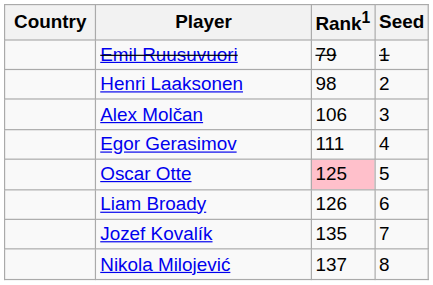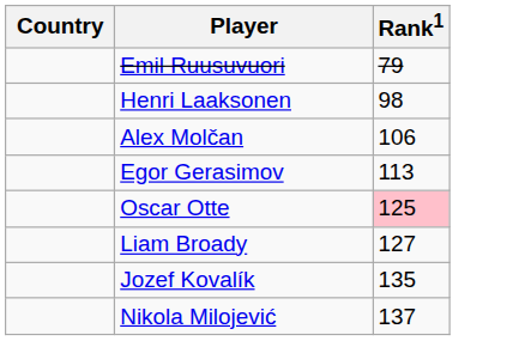 <table class="sortable wikitable">
 <tr>
 <th width="70">Country</th>
 <th width="175">Player</th>
 <th>Rank<sup>1</sup></th>
-<th>Seed</th>
 </tr>
 <tr>
 <td><s></s></td>
 <td><s><a href='#'>Emil Ruusuvuori</a></s></td>
 <td><s>79</s></td>
-<td><s>1</s></td>
 </tr>
 <tr>
 <td></td>
 <td><a href='#'>Henri Laaksonen</a></td>
 <td>98</td>
-<td>2</td>
 </tr>
 <tr>
 <td></td>
 <td><a href='#'>Alex Molčan</a></td>
 <td>106</td>
-<td>3</td>
 </tr>
 <tr>
 <td></td>
 <td><a href='#'>Egor Gerasimov</a></td>
-<td>111</td>
-<td>4</td>
+<td>113</td>
 </tr>
 <tr>
 <td></td>
 <td><a href='#'>Oscar Otte</a></td>
 <td style="background: pink;">125</td>
-<td>5</td>
 </tr>
 <tr>
 <td></td>
 <td><a href='#'>Liam Broady</a></td>
-<td>126</td>
-<td>6</td>
+<td>127</td>
 </tr>
 <tr>
 <td></td>
 <td><a href='#'>Jozef Kovalík</a></td>
 <td>135</td>
-<td>7</td>
 </tr>
 <tr>
 <td></td>
 <td><a href='#'>Nikola Milojević</a></td>
 <td>137</td>
-<td>8</td>
 </tr>
 </table>
